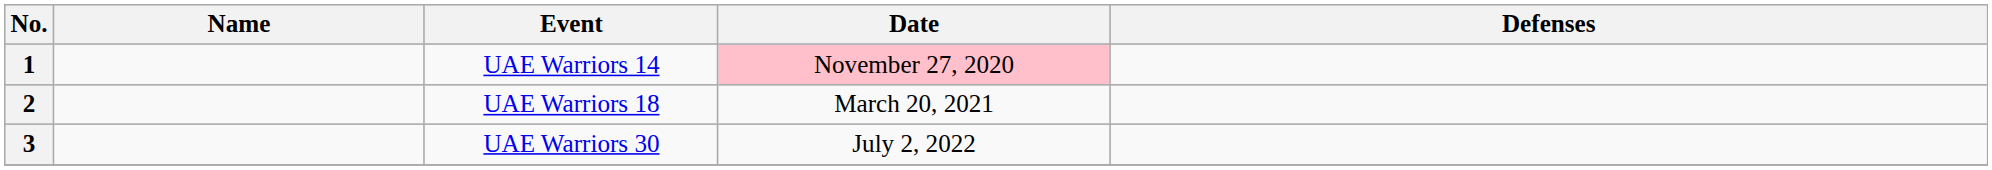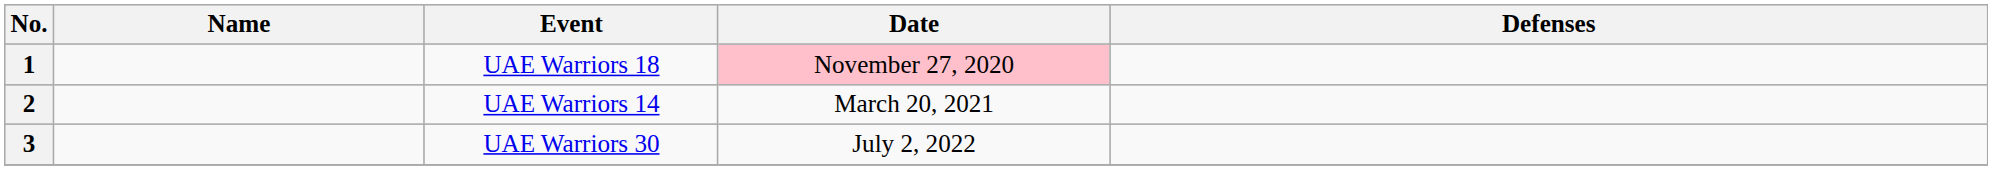 <table class="wikitable" width=100%>
 <tr>
 <th width=1%>No.</th>
 <th width=19%>Name</th>
 <th width=15%>Event</th>
 <th width=20%>Date</th>
 <th width=45%>Defenses</th>
 </tr>
 <tr>
 <th>1</th>
 <td align=left><br></td>
-<td align=center><a href='#'>UAE Warriors 14</a> <br></td>
+<td align=center><a href='#'>UAE Warriors 18</a> <br></td>
 <td align=center style="background: pink;">November 27, 2020</td>
 <td></td>
 </tr>
 <tr>
 <th>2</th>
 <td align=left></td>
-<td align=center><a href='#'>UAE Warriors 18</a> <br></td>
+<td align=center><a href='#'>UAE Warriors 14</a> <br></td>
 <td align=center>March 20, 2021</td>
 <td></td>
 </tr>
 <tr>
 <th>3</th>
 <td align=left></td>
 <td align=center><a href='#'>UAE Warriors 30</a> <br></td>
 <td align=center>July 2, 2022</td>
 <td></td>
 </tr>
 <tr>
 </tr>
 </table>
